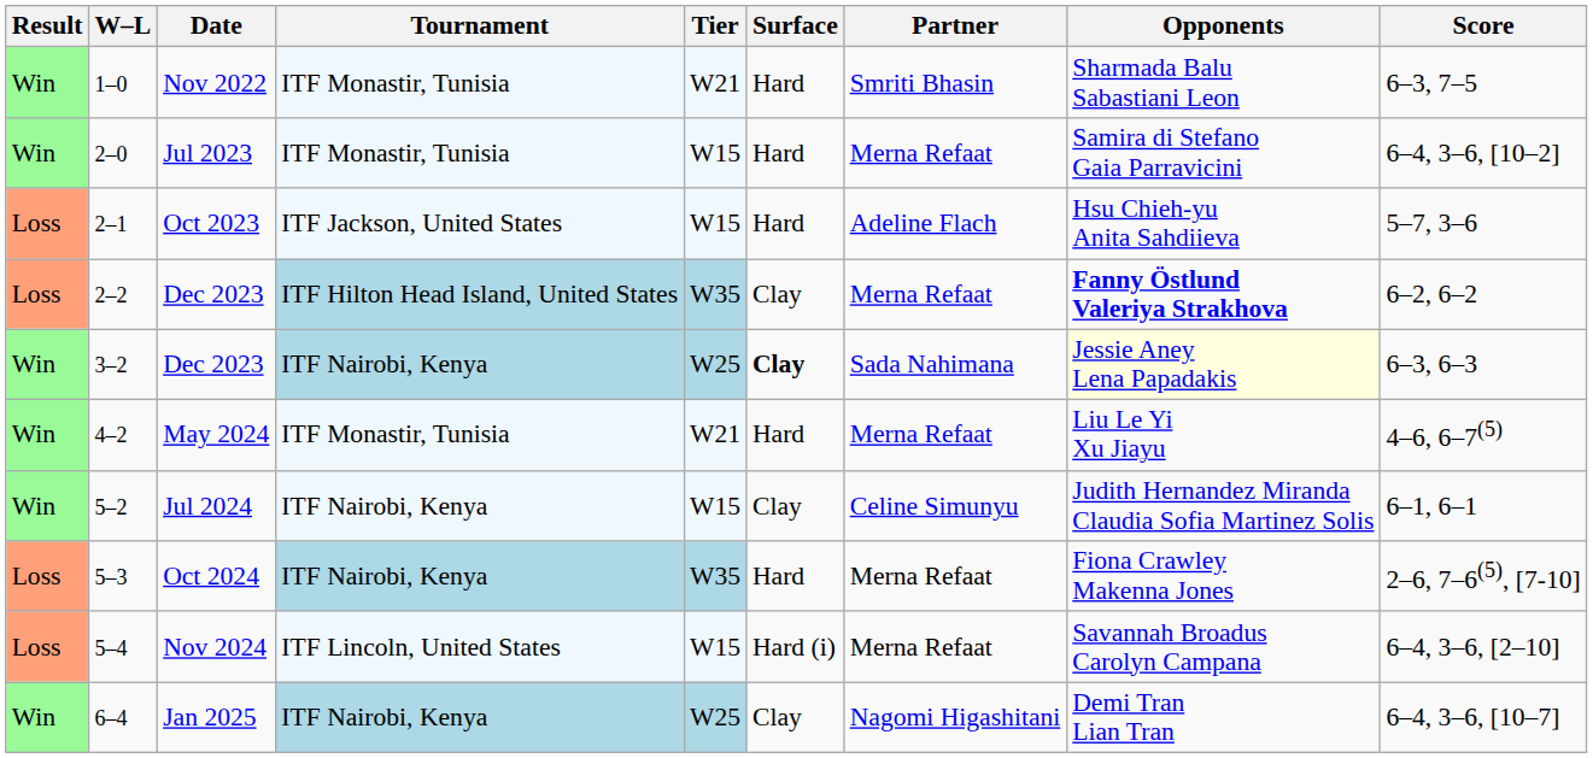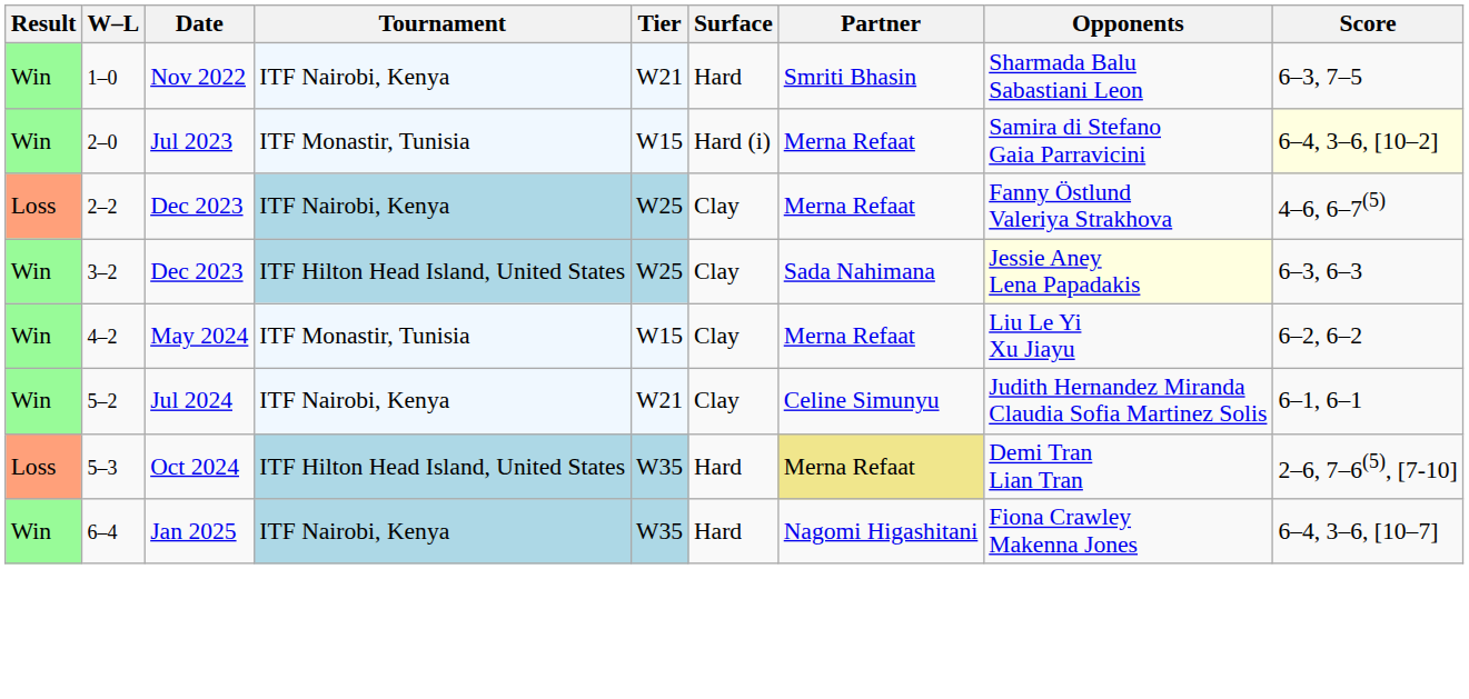 <table class="sortable wikitable">
 <tr>
 <th>Result</th>
 <th class="unsortable">W–L</th>
 <th>Date</th>
 <th>Tournament</th>
 <th>Tier</th>
 <th>Surface</th>
 <th>Partner</th>
 <th>Opponents</th>
 <th class="unsortable">Score</th>
 </tr>
 <tr>
 <td style="background:#98fb98;">Win</td>
 <td><small>1–0</small></td>
 <td><a href='#'>Nov 2022</a></td>
-<td style="background:#f0f8ff;">ITF Monastir, Tunisia</td>
+<td style="background:#f0f8ff;">ITF Nairobi, Kenya</td>
 <td style="background:#f0f8ff;">W21</td>
 <td>Hard</td>
 <td> <a href='#'>Smriti Bhasin</a></td>
 <td> <a href='#'>Sharmada Balu</a> <br>  <a href='#'>Sabastiani Leon</a></td>
 <td>6–3, 7–5</td>
 </tr>
 <tr>
 <td style="background:#98fb98;">Win</td>
 <td><small>2–0</small></td>
 <td><a href='#'>Jul 2023</a></td>
 <td style="background:#f0f8ff;">ITF Monastir, Tunisia</td>
 <td style="background:#f0f8ff;">W15</td>
-<td>Hard</td>
+<td>Hard (i)</td>
 <td> <a href='#'>Merna Refaat</a></td>
 <td> <a href='#'>Samira di Stefano</a> <br>  <a href='#'>Gaia Parravicini</a></td>
-<td>6–4, 3–6, [10–2]</td>
-</tr>
-<tr>
-<td style="background:#ffa07a;">Loss</td>
-<td><small>2–1</small></td>
-<td><a href='#'>Oct 2023</a></td>
-<td style="background:#f0f8ff;">ITF Jackson, United States</td>
-<td style="background:#f0f8ff;">W15</td>
-<td>Hard</td>
-<td> <a href='#'>Adeline Flach</a></td>
-<td> <a href='#'>Hsu Chieh-yu</a> <br>  <a href='#'>Anita Sahdiieva</a></td>
-<td>5–7, 3–6</td>
+<td style="background: lightyellow;">6–4, 3–6, [10–2]</td>
 </tr>
 <tr>
 <td style="background:#ffa07a;">Loss</td>
 <td><small>2–2</small></td>
 <td><a href='#'>Dec 2023</a></td>
-<td style="background:lightblue;">ITF Hilton Head Island, United States</td>
-<td style="background:lightblue;">W35</td>
+<td style="background:lightblue;">ITF Nairobi, Kenya</td>
+<td style="background:lightblue;">W25</td>
 <td>Clay</td>
 <td> <a href='#'>Merna Refaat</a></td>
-<td><strong> <a href='#'>Fanny Östlund</a> <br>  <a href='#'>Valeriya Strakhova</a></strong></td>
-<td>6–2, 6–2</td>
+<td> <a href='#'>Fanny Östlund</a> <br>  <a href='#'>Valeriya Strakhova</a></td>
+<td>4–6, 6–7<sup>(5)</sup></td>
 </tr>
 <tr>
 <td style="background:#98fb98;">Win</td>
 <td><small>3–2</small></td>
 <td><a href='#'>Dec 2023</a></td>
-<td style="background:lightblue;">ITF Nairobi, Kenya</td>
+<td style="background:lightblue;">ITF Hilton Head Island, United States</td>
 <td style="background:lightblue;">W25</td>
-<td><strong>Clay</strong></td>
+<td>Clay</td>
 <td> <a href='#'>Sada Nahimana</a></td>
 <td style="background: lightyellow;"> <a href='#'>Jessie Aney</a> <br>  <a href='#'>Lena Papadakis</a></td>
 <td>6–3, 6–3</td>
 </tr>
 <tr>
 <td style="background:#98fb98;">Win</td>
 <td><small>4–2</small></td>
 <td><a href='#'>May 2024</a></td>
 <td style="background:#f0f8ff;">ITF Monastir, Tunisia</td>
-<td style="background:#f0f8ff;">W21</td>
-<td>Hard</td>
+<td style="background:#f0f8ff;">W15</td>
+<td>Clay</td>
 <td> <a href='#'>Merna Refaat</a></td>
 <td> <a href='#'>Liu Le Yi</a> <br>  <a href='#'>Xu Jiayu</a></td>
-<td>4–6, 6–7<sup>(5)</sup></td>
+<td>6–2, 6–2</td>
 </tr>
 <tr>
 <td style="background:#98fb98;">Win</td>
 <td><small>5–2</small></td>
 <td><a href='#'>Jul 2024</a></td>
 <td style="background:#f0f8ff;">ITF Nairobi, Kenya</td>
-<td style="background:#f0f8ff;">W15</td>
+<td style="background:#f0f8ff;">W21</td>
 <td>Clay</td>
 <td> <a href='#'>Celine Simunyu</a></td>
 <td> <a href='#'>Judith Hernandez Miranda</a> <br>  <a href='#'>Claudia Sofia Martinez Solis</a></td>
 <td>6–1, 6–1</td>
 </tr>
 <tr>
 <td style="background:#ffa07a;">Loss</td>
 <td><small>5–3</small></td>
 <td><a href='#'>Oct 2024</a></td>
-<td style="background:lightblue;">ITF Nairobi, Kenya</td>
+<td style="background:lightblue;">ITF Hilton Head Island, United States</td>
 <td style="background:lightblue;">W35</td>
 <td>Hard</td>
-<td> Merna Refaat</td>
-<td> <a href='#'>Fiona Crawley</a> <br>  <a href='#'>Makenna Jones</a></td>
+<td style="background: khaki;"> Merna Refaat</td>
+<td> <a href='#'>Demi Tran</a> <br>  <a href='#'>Lian Tran</a></td>
 <td>2–6, 7–6<sup>(5)</sup>, [7-10]</td>
-</tr>
-<tr>
-<td style="background:#ffa07a;">Loss</td>
-<td><small>5–4</small></td>
-<td><a href='#'>Nov 2024</a></td>
-<td style="background:#f0f8ff;">ITF Lincoln, United States</td>
-<td style="background:#f0f8ff;">W15</td>
-<td>Hard (i)</td>
-<td> Merna Refaat</td>
-<td> <a href='#'>Savannah Broadus</a> <br>  <a href='#'>Carolyn Campana</a></td>
-<td>6–4, 3–6, [2–10]</td>
 </tr>
 <tr>
 <td style="background:#98fb98;">Win</td>
 <td><small>6–4</small></td>
 <td><a href='#'>Jan 2025</a></td>
 <td style="background:lightblue;">ITF Nairobi, Kenya</td>
-<td style="background:lightblue;">W25</td>
-<td>Clay</td>
+<td style="background:lightblue;">W35</td>
+<td>Hard</td>
 <td> <a href='#'>Nagomi Higashitani</a></td>
-<td> <a href='#'>Demi Tran</a> <br>  <a href='#'>Lian Tran</a></td>
+<td> <a href='#'>Fiona Crawley</a> <br>  <a href='#'>Makenna Jones</a></td>
 <td>6–4, 3–6, [10–7]</td>
 </tr>
 </table>
